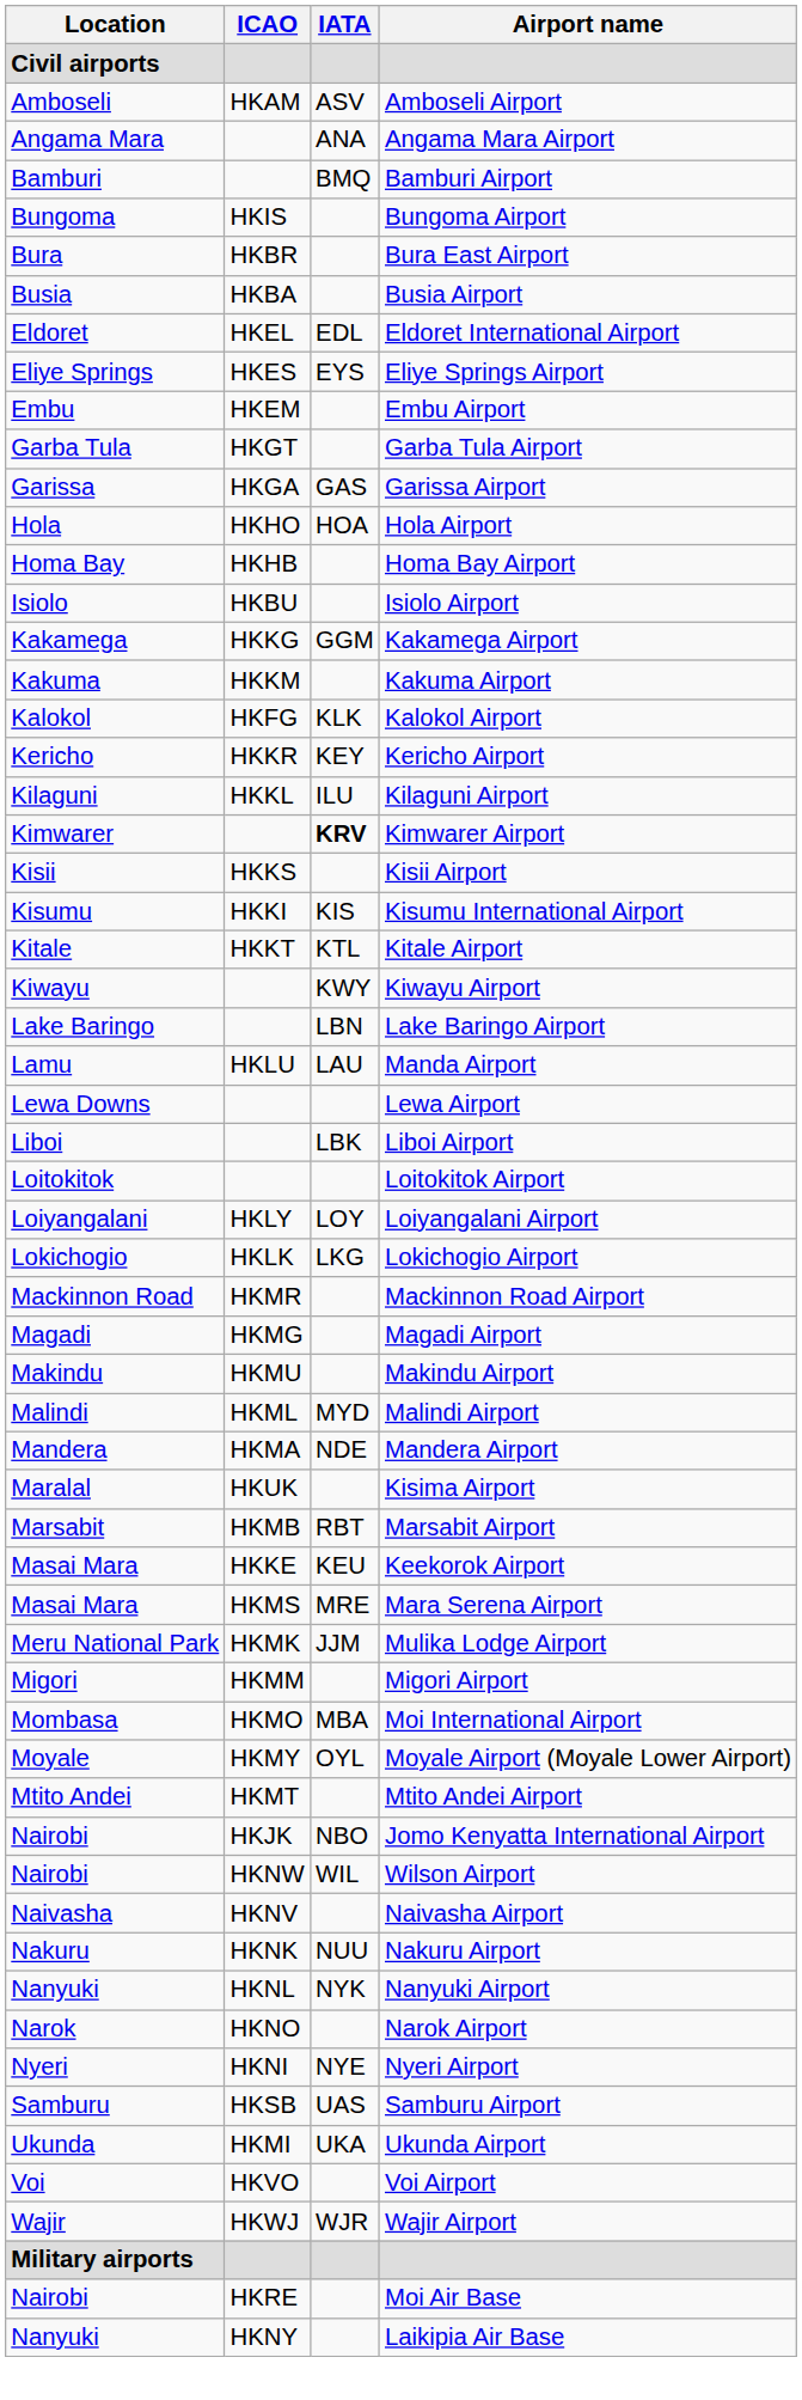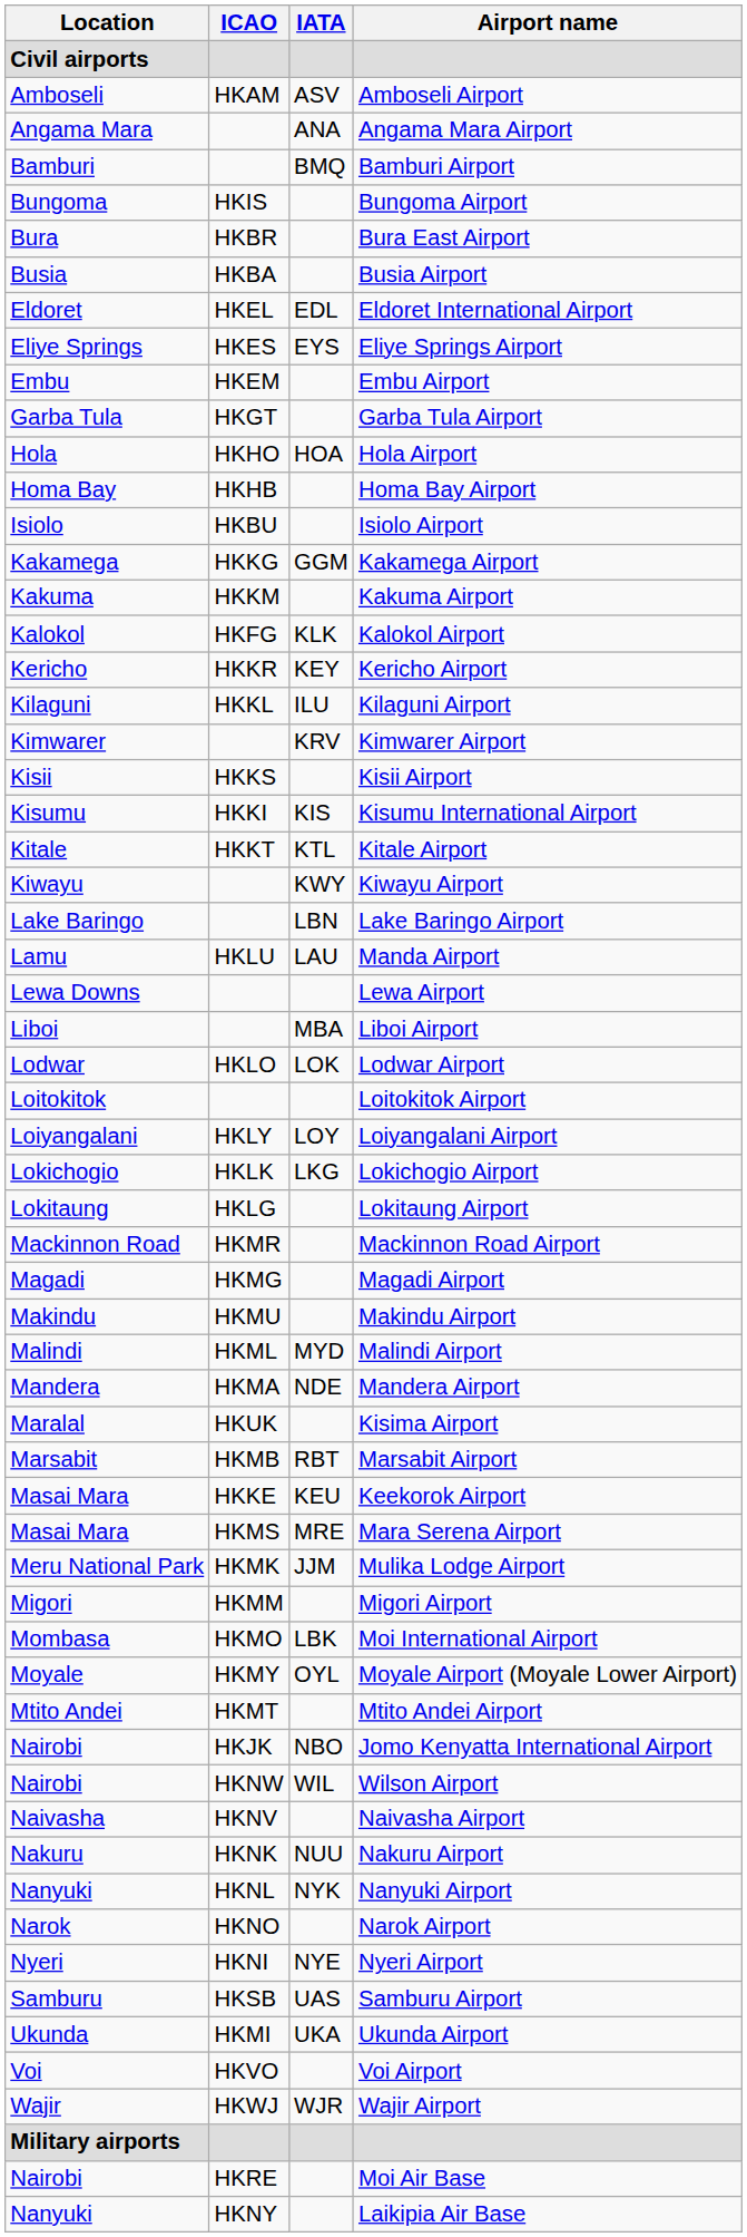 <table class="wikitable sortable">
 <tr bgcolor=#EEEEEE valign=baseline>
 <th>Location</th>
 <th><a href='#'>ICAO</a></th>
 <th><a href='#'>IATA</a></th>
 <th>Airport name</th>
 </tr>
 <tr bgcolor=#DDDDDD>
 <td><strong>Civil airports</strong></td>
 <td> </td>
 <td> </td>
 <td> </td>
 </tr>
 <tr valign=top>
 <td><a href='#'>Amboseli</a></td>
 <td>HKAM</td>
 <td>ASV</td>
 <td><a href='#'>Amboseli Airport</a></td>
 </tr>
 <tr valign=top>
 <td><a href='#'>Angama Mara</a></td>
 <td> </td>
 <td>ANA</td>
 <td><a href='#'>Angama Mara Airport</a></td>
 </tr>
 <tr valign=top>
 <td><a href='#'>Bamburi</a></td>
 <td> </td>
 <td>BMQ</td>
 <td><a href='#'>Bamburi Airport</a></td>
 </tr>
 <tr valign=top>
 <td><a href='#'>Bungoma</a></td>
 <td>HKIS</td>
 <td> </td>
 <td><a href='#'>Bungoma Airport</a></td>
 </tr>
 <tr valign=top>
 <td><a href='#'>Bura</a></td>
 <td>HKBR</td>
 <td> </td>
 <td><a href='#'>Bura East Airport</a></td>
 </tr>
 <tr valign=top>
 <td><a href='#'>Busia</a></td>
 <td>HKBA</td>
 <td> </td>
 <td><a href='#'>Busia Airport</a></td>
 </tr>
 <tr valign=top>
 <td><a href='#'>Eldoret</a></td>
 <td>HKEL</td>
 <td>EDL</td>
 <td><a href='#'>Eldoret International Airport</a></td>
 </tr>
 <tr valign=top>
 <td><a href='#'>Eliye Springs</a></td>
 <td>HKES</td>
 <td>EYS</td>
 <td><a href='#'>Eliye Springs Airport</a></td>
 </tr>
 <tr valign=top>
 <td><a href='#'>Embu</a></td>
 <td>HKEM</td>
 <td> </td>
 <td><a href='#'>Embu Airport</a></td>
 </tr>
 <tr valign=top>
 <td><a href='#'>Garba Tula</a></td>
 <td>HKGT</td>
 <td> </td>
 <td><a href='#'>Garba Tula Airport</a></td>
 </tr>
 <tr valign=top>
-<td><a href='#'>Garissa</a></td>
-<td>HKGA</td>
-<td>GAS</td>
-<td><a href='#'>Garissa Airport</a></td>
-</tr>
-<tr valign=top>
 <td><a href='#'>Hola</a></td>
 <td>HKHO</td>
 <td>HOA</td>
 <td><a href='#'>Hola Airport</a></td>
 </tr>
 <tr valign=top>
 <td><a href='#'>Homa Bay</a></td>
 <td>HKHB</td>
 <td> </td>
 <td><a href='#'>Homa Bay Airport</a></td>
 </tr>
 <tr valign=top>
 <td><a href='#'>Isiolo</a></td>
 <td>HKBU</td>
 <td> </td>
 <td><a href='#'>Isiolo Airport</a></td>
 </tr>
 <tr valign=top>
 <td><a href='#'>Kakamega</a></td>
 <td>HKKG</td>
 <td>GGM</td>
 <td><a href='#'>Kakamega Airport</a></td>
 </tr>
 <tr valign=top>
 <td><a href='#'>Kakuma</a></td>
 <td>HKKM</td>
 <td> </td>
 <td><a href='#'>Kakuma Airport</a></td>
 </tr>
 <tr valign=top>
 <td><a href='#'>Kalokol</a></td>
 <td>HKFG</td>
 <td>KLK</td>
 <td><a href='#'>Kalokol Airport</a></td>
 </tr>
 <tr valign=top>
 <td><a href='#'>Kericho</a></td>
 <td>HKKR</td>
 <td>KEY</td>
 <td><a href='#'>Kericho Airport</a></td>
 </tr>
 <tr valign=top>
 <td><a href='#'>Kilaguni</a></td>
 <td>HKKL</td>
 <td>ILU</td>
 <td><a href='#'>Kilaguni Airport</a></td>
 </tr>
 <tr valign=top>
 <td><a href='#'>Kimwarer</a></td>
 <td> </td>
-<td><strong>KRV</strong></td>
+<td>KRV</td>
 <td><a href='#'>Kimwarer Airport</a></td>
 </tr>
 <tr valign=top>
 <td><a href='#'>Kisii</a></td>
 <td>HKKS</td>
 <td> </td>
 <td><a href='#'>Kisii Airport</a></td>
 </tr>
 <tr valign=top>
 <td><a href='#'>Kisumu</a></td>
 <td>HKKI</td>
 <td>KIS</td>
 <td><a href='#'>Kisumu International Airport</a></td>
 </tr>
 <tr valign=top>
 <td><a href='#'>Kitale</a></td>
 <td>HKKT</td>
 <td>KTL</td>
 <td><a href='#'>Kitale Airport</a></td>
 </tr>
 <tr valign=top>
 <td><a href='#'>Kiwayu</a></td>
 <td> </td>
 <td>KWY</td>
 <td><a href='#'>Kiwayu Airport</a></td>
 </tr>
 <tr valign=top>
 <td><a href='#'>Lake Baringo</a></td>
 <td> </td>
 <td>LBN</td>
 <td><a href='#'>Lake Baringo Airport</a></td>
 </tr>
 <tr valign=top>
 <td><a href='#'>Lamu</a></td>
 <td>HKLU</td>
 <td>LAU</td>
 <td><a href='#'>Manda Airport</a></td>
 </tr>
 <tr valign=top>
 <td><a href='#'>Lewa Downs</a></td>
 <td> </td>
 <td> </td>
 <td><a href='#'>Lewa Airport</a></td>
 </tr>
 <tr valign=top>
 <td><a href='#'>Liboi</a></td>
 <td> </td>
-<td>LBK</td>
+<td>MBA</td>
 <td><a href='#'>Liboi Airport</a></td>
+</tr>
+<tr valign=top>
+<td><a href='#'>Lodwar</a></td>
+<td>HKLO</td>
+<td>LOK</td>
+<td><a href='#'>Lodwar Airport</a></td>
 </tr>
 <tr valign=top>
 <td><a href='#'>Loitokitok</a></td>
 <td> </td>
 <td> </td>
 <td><a href='#'>Loitokitok Airport</a></td>
 </tr>
 <tr valign=top>
 <td><a href='#'>Loiyangalani</a></td>
 <td>HKLY</td>
 <td>LOY</td>
 <td><a href='#'>Loiyangalani Airport</a></td>
 </tr>
 <tr valign=top>
 <td><a href='#'>Lokichogio</a></td>
 <td>HKLK</td>
 <td>LKG</td>
 <td><a href='#'>Lokichogio Airport</a></td>
+</tr>
+<tr valign=top>
+<td><a href='#'>Lokitaung</a></td>
+<td>HKLG</td>
+<td> </td>
+<td><a href='#'>Lokitaung Airport</a></td>
 </tr>
 <tr valign=top>
 <td><a href='#'>Mackinnon Road</a></td>
 <td>HKMR</td>
 <td> </td>
 <td><a href='#'>Mackinnon Road Airport</a></td>
 </tr>
 <tr valign=top>
 <td><a href='#'>Magadi</a></td>
 <td>HKMG</td>
 <td> </td>
 <td><a href='#'>Magadi Airport</a></td>
 </tr>
 <tr valign=top>
 <td><a href='#'>Makindu</a></td>
 <td>HKMU</td>
 <td> </td>
 <td><a href='#'>Makindu Airport</a></td>
 </tr>
 <tr valign=top>
 <td><a href='#'>Malindi</a></td>
 <td>HKML</td>
 <td>MYD</td>
 <td><a href='#'>Malindi Airport</a></td>
 </tr>
 <tr valign=top>
 <td><a href='#'>Mandera</a></td>
 <td>HKMA</td>
 <td>NDE</td>
 <td><a href='#'>Mandera Airport</a></td>
 </tr>
 <tr valign=top>
 <td><a href='#'>Maralal</a></td>
 <td>HKUK</td>
 <td> </td>
 <td><a href='#'>Kisima Airport</a></td>
 </tr>
 <tr valign=top>
 <td><a href='#'>Marsabit</a></td>
 <td>HKMB</td>
 <td>RBT</td>
 <td><a href='#'>Marsabit Airport</a></td>
 </tr>
 <tr valign=top>
 <td><a href='#'>Masai Mara</a></td>
 <td>HKKE</td>
 <td>KEU</td>
 <td><a href='#'>Keekorok Airport</a></td>
 </tr>
 <tr valign=top>
 <td><a href='#'>Masai Mara</a></td>
 <td>HKMS</td>
 <td>MRE</td>
 <td><a href='#'>Mara Serena Airport</a></td>
 </tr>
 <tr valign=top>
 <td><a href='#'>Meru National Park</a></td>
 <td>HKMK</td>
 <td>JJM</td>
 <td><a href='#'>Mulika Lodge Airport</a></td>
 </tr>
 <tr valign=top>
 <td><a href='#'>Migori</a></td>
 <td>HKMM</td>
 <td> </td>
 <td><a href='#'>Migori Airport</a></td>
 </tr>
 <tr valign=top>
 <td><a href='#'>Mombasa</a></td>
 <td>HKMO</td>
-<td>MBA</td>
+<td>LBK</td>
 <td><a href='#'>Moi International Airport</a></td>
 </tr>
 <tr valign=top>
 <td><a href='#'>Moyale</a></td>
 <td>HKMY</td>
 <td>OYL</td>
 <td><a href='#'>Moyale Airport</a> (Moyale Lower Airport)</td>
 </tr>
 <tr valign=top>
 <td><a href='#'>Mtito Andei</a></td>
 <td>HKMT</td>
 <td> </td>
 <td><a href='#'>Mtito Andei Airport</a></td>
 </tr>
 <tr valign=top>
 <td><a href='#'>Nairobi</a></td>
 <td>HKJK</td>
 <td>NBO</td>
 <td><a href='#'>Jomo Kenyatta International Airport</a></td>
 </tr>
 <tr valign=top>
 <td><a href='#'>Nairobi</a></td>
 <td>HKNW</td>
 <td>WIL</td>
 <td><a href='#'>Wilson Airport</a></td>
 </tr>
 <tr valign=top>
 <td><a href='#'>Naivasha</a></td>
 <td>HKNV</td>
 <td> </td>
 <td><a href='#'>Naivasha Airport</a></td>
 </tr>
 <tr valign=top>
 <td><a href='#'>Nakuru</a></td>
 <td>HKNK</td>
 <td>NUU</td>
 <td><a href='#'>Nakuru Airport</a></td>
 </tr>
 <tr valign=top>
 <td><a href='#'>Nanyuki</a></td>
 <td>HKNL</td>
 <td>NYK</td>
 <td><a href='#'>Nanyuki Airport</a></td>
 </tr>
 <tr valign=top>
 <td><a href='#'>Narok</a></td>
 <td>HKNO</td>
 <td> </td>
 <td><a href='#'>Narok Airport</a></td>
 </tr>
 <tr valign=top>
 <td><a href='#'>Nyeri</a></td>
 <td>HKNI</td>
 <td>NYE</td>
 <td><a href='#'>Nyeri Airport</a></td>
 </tr>
 <tr valign=top>
 <td><a href='#'>Samburu</a></td>
 <td>HKSB</td>
 <td>UAS</td>
 <td><a href='#'>Samburu Airport</a></td>
 </tr>
 <tr valign=top>
 <td><a href='#'>Ukunda</a></td>
 <td>HKMI</td>
 <td>UKA</td>
 <td><a href='#'>Ukunda Airport</a></td>
 </tr>
 <tr valign=top>
 <td><a href='#'>Voi</a></td>
 <td>HKVO</td>
 <td> </td>
 <td><a href='#'>Voi Airport</a></td>
 </tr>
 <tr valign=top>
 <td><a href='#'>Wajir</a></td>
 <td>HKWJ</td>
 <td>WJR</td>
 <td><a href='#'>Wajir Airport</a></td>
 </tr>
 <tr bgcolor=#DDDDDD>
 <td><strong>Military airports</strong></td>
 <td> </td>
 <td> </td>
 <td> </td>
 </tr>
 <tr valign=top>
 <td><a href='#'>Nairobi</a></td>
 <td>HKRE</td>
 <td> </td>
 <td><a href='#'>Moi Air Base</a></td>
 </tr>
 <tr>
 <td><a href='#'>Nanyuki</a></td>
 <td>HKNY</td>
 <td></td>
 <td><a href='#'>Laikipia Air Base</a></td>
 </tr>
 </table>
